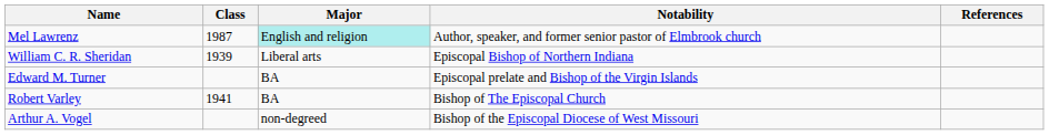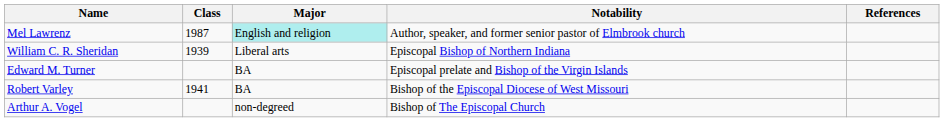 <table class="wikitable sortable" style="width:100%;">
 <tr>
 <th>Name</th>
 <th>Class</th>
 <th>Major</th>
 <th>Notability</th>
 <th>References</th>
 </tr>
 <tr>
 <td><a href='#'>Mel Lawrenz</a></td>
 <td>1987</td>
 <td style="background: paleturquoise;">English and religion</td>
 <td>Author, speaker, and former senior pastor of <a href='#'>Elmbrook church</a></td>
 <td></td>
 </tr>
 <tr>
 <td><a href='#'>William C. R. Sheridan</a></td>
 <td>1939</td>
 <td>Liberal arts</td>
 <td>Episcopal <a href='#'>Bishop of Northern Indiana</a></td>
 <td></td>
 </tr>
 <tr>
 <td><a href='#'>Edward M. Turner</a></td>
 <td></td>
 <td>BA</td>
 <td>Episcopal prelate and <a href='#'>Bishop of the Virgin Islands</a></td>
 <td></td>
 </tr>
 <tr>
 <td><a href='#'>Robert Varley</a></td>
 <td>1941</td>
 <td>BA</td>
-<td>Bishop of <a href='#'>The Episcopal Church</a></td>
+<td>Bishop of the <a href='#'>Episcopal Diocese of West Missouri</a></td>
 <td></td>
 </tr>
 <tr>
 <td><a href='#'>Arthur A. Vogel</a></td>
 <td></td>
 <td>non-degreed</td>
-<td>Bishop of the <a href='#'>Episcopal Diocese of West Missouri</a></td>
+<td>Bishop of <a href='#'>The Episcopal Church</a></td>
 <td></td>
 </tr>
 </table>
